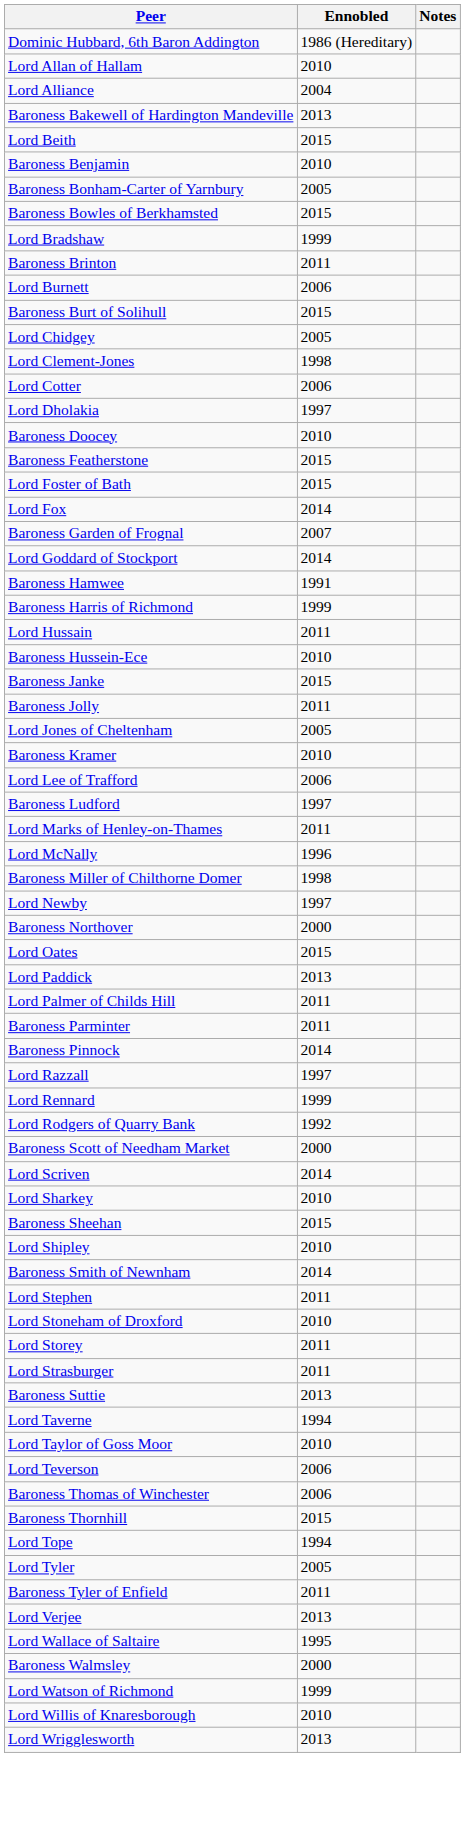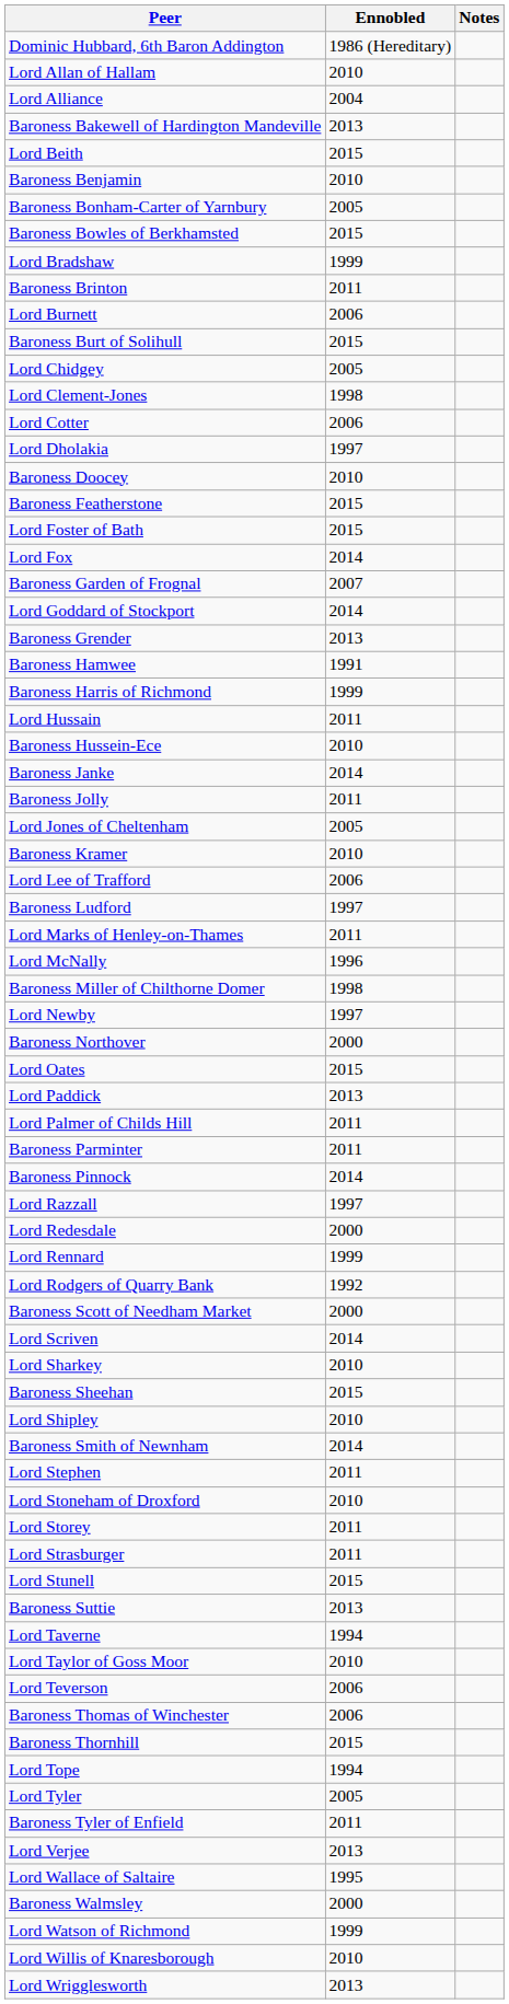 <table class="sortable wikitable">
 <tr>
 <th><a href='#'>Peer</a></th>
 <th>Ennobled</th>
 <th>Notes</th>
 </tr>
 <tr>
 <td><a href='#'>Dominic Hubbard, 6th Baron Addington</a></td>
 <td>1986 (Hereditary)</td>
 <td></td>
 </tr>
 <tr>
 <td><a href='#'>Lord Allan of Hallam</a></td>
 <td>2010</td>
 <td></td>
 </tr>
 <tr>
 <td><a href='#'>Lord Alliance</a></td>
 <td>2004</td>
 <td></td>
 </tr>
 <tr>
 <td><a href='#'>Baroness Bakewell of Hardington Mandeville</a></td>
 <td>2013</td>
 <td></td>
 </tr>
 <tr>
 <td><a href='#'>Lord Beith</a></td>
 <td>2015</td>
 <td></td>
 </tr>
 <tr>
 <td><a href='#'>Baroness Benjamin</a></td>
 <td>2010</td>
 <td></td>
 </tr>
 <tr>
 <td><a href='#'>Baroness Bonham-Carter of Yarnbury</a></td>
 <td>2005</td>
 <td></td>
 </tr>
 <tr>
 <td><a href='#'>Baroness Bowles of Berkhamsted</a></td>
 <td>2015</td>
 <td></td>
 </tr>
 <tr>
 <td><a href='#'>Lord Bradshaw</a></td>
 <td>1999</td>
 <td></td>
 </tr>
 <tr>
 <td><a href='#'>Baroness Brinton</a></td>
 <td>2011</td>
 <td></td>
 </tr>
 <tr>
 <td><a href='#'>Lord Burnett</a></td>
 <td>2006</td>
 <td></td>
 </tr>
 <tr>
 <td><a href='#'>Baroness Burt of Solihull</a></td>
 <td>2015</td>
 <td></td>
 </tr>
 <tr>
 <td><a href='#'>Lord Chidgey</a></td>
 <td>2005</td>
 <td></td>
 </tr>
 <tr>
 <td><a href='#'>Lord Clement-Jones</a></td>
 <td>1998</td>
 <td></td>
 </tr>
 <tr>
 <td><a href='#'>Lord Cotter</a></td>
 <td>2006</td>
 <td></td>
 </tr>
 <tr>
 <td><a href='#'>Lord Dholakia</a></td>
 <td>1997</td>
 <td></td>
 </tr>
 <tr>
 <td><a href='#'>Baroness Doocey</a></td>
 <td>2010</td>
 <td></td>
 </tr>
 <tr>
 <td><a href='#'>Baroness Featherstone</a></td>
 <td>2015</td>
 <td></td>
 </tr>
 <tr>
 <td><a href='#'>Lord Foster of Bath</a></td>
 <td>2015</td>
 <td></td>
 </tr>
 <tr>
 <td><a href='#'>Lord Fox</a></td>
 <td>2014</td>
 <td></td>
 </tr>
 <tr>
 <td><a href='#'>Baroness Garden of Frognal</a></td>
 <td>2007</td>
 <td></td>
 </tr>
 <tr>
 <td><a href='#'>Lord Goddard of Stockport</a></td>
 <td>2014</td>
 <td></td>
 </tr>
 <tr>
+<td><a href='#'>Baroness Grender</a></td>
+<td>2013</td>
+<td></td>
+</tr>
+<tr>
 <td><a href='#'>Baroness Hamwee</a></td>
 <td>1991</td>
 <td></td>
 </tr>
 <tr>
 <td><a href='#'>Baroness Harris of Richmond</a></td>
 <td>1999</td>
 <td></td>
 </tr>
 <tr>
 <td><a href='#'>Lord Hussain</a></td>
 <td>2011</td>
 <td></td>
 </tr>
 <tr>
 <td><a href='#'>Baroness Hussein-Ece</a></td>
 <td>2010</td>
 <td></td>
 </tr>
 <tr>
 <td><a href='#'>Baroness Janke</a></td>
-<td>2015</td>
+<td>2014</td>
 <td></td>
 </tr>
 <tr>
 <td><a href='#'>Baroness Jolly</a></td>
 <td>2011</td>
 <td></td>
 </tr>
 <tr>
 <td><a href='#'>Lord Jones of Cheltenham</a></td>
 <td>2005</td>
 <td></td>
 </tr>
 <tr>
 <td><a href='#'>Baroness Kramer</a></td>
 <td>2010</td>
 <td></td>
 </tr>
 <tr>
 <td><a href='#'>Lord Lee of Trafford</a></td>
 <td>2006</td>
 <td></td>
 </tr>
 <tr>
 <td><a href='#'>Baroness Ludford</a></td>
 <td>1997</td>
 <td></td>
 </tr>
 <tr>
 <td><a href='#'>Lord Marks of Henley-on-Thames</a></td>
 <td>2011</td>
 <td></td>
 </tr>
 <tr>
 <td><a href='#'>Lord McNally</a></td>
 <td>1996</td>
 <td></td>
 </tr>
 <tr>
 <td><a href='#'>Baroness Miller of Chilthorne Domer</a></td>
 <td>1998</td>
 <td></td>
 </tr>
 <tr>
 <td><a href='#'>Lord Newby</a></td>
 <td>1997</td>
 <td></td>
 </tr>
 <tr>
 <td><a href='#'>Baroness Northover</a></td>
 <td>2000</td>
 <td></td>
 </tr>
 <tr>
 <td><a href='#'>Lord Oates</a></td>
 <td>2015</td>
 <td></td>
 </tr>
 <tr>
 <td><a href='#'>Lord Paddick</a></td>
 <td>2013</td>
 <td></td>
 </tr>
 <tr>
 <td><a href='#'>Lord Palmer of Childs Hill</a></td>
 <td>2011</td>
 <td></td>
 </tr>
 <tr>
 <td><a href='#'>Baroness Parminter</a></td>
 <td>2011</td>
 <td></td>
 </tr>
 <tr>
 <td><a href='#'>Baroness Pinnock</a></td>
 <td>2014</td>
 <td></td>
 </tr>
 <tr>
 <td><a href='#'>Lord Razzall</a></td>
 <td>1997</td>
 <td></td>
 </tr>
 <tr>
+<td><a href='#'>Lord Redesdale</a></td>
+<td>2000</td>
+<td></td>
+</tr>
+<tr>
 <td><a href='#'>Lord Rennard</a></td>
 <td>1999</td>
 <td></td>
 </tr>
 <tr>
 <td><a href='#'>Lord Rodgers of Quarry Bank</a></td>
 <td>1992</td>
 <td></td>
 </tr>
 <tr>
 <td><a href='#'>Baroness Scott of Needham Market</a></td>
 <td>2000</td>
 <td></td>
 </tr>
 <tr>
 <td><a href='#'>Lord Scriven</a></td>
 <td>2014</td>
 <td></td>
 </tr>
 <tr>
 <td><a href='#'>Lord Sharkey</a></td>
 <td>2010</td>
 <td></td>
 </tr>
 <tr>
 <td><a href='#'>Baroness Sheehan</a></td>
 <td>2015</td>
 <td></td>
 </tr>
 <tr>
 <td><a href='#'>Lord Shipley</a></td>
 <td>2010</td>
 <td></td>
 </tr>
 <tr>
 <td><a href='#'>Baroness Smith of Newnham</a></td>
 <td>2014</td>
 <td></td>
 </tr>
 <tr>
 <td><a href='#'>Lord Stephen</a></td>
 <td>2011</td>
 <td></td>
 </tr>
 <tr>
 <td><a href='#'>Lord Stoneham of Droxford</a></td>
 <td>2010</td>
 <td></td>
 </tr>
 <tr>
 <td><a href='#'>Lord Storey</a></td>
 <td>2011</td>
 <td></td>
 </tr>
 <tr>
 <td><a href='#'>Lord Strasburger</a></td>
 <td>2011</td>
+<td></td>
+</tr>
+<tr>
+<td><a href='#'>Lord Stunell</a></td>
+<td>2015</td>
 <td></td>
 </tr>
 <tr>
 <td><a href='#'>Baroness Suttie</a></td>
 <td>2013</td>
 <td></td>
 </tr>
 <tr>
 <td><a href='#'>Lord Taverne</a></td>
 <td>1994</td>
 <td></td>
 </tr>
 <tr>
 <td><a href='#'>Lord Taylor of Goss Moor</a></td>
 <td>2010</td>
 <td></td>
 </tr>
 <tr>
 <td><a href='#'>Lord Teverson</a></td>
 <td>2006</td>
 <td></td>
 </tr>
 <tr>
 <td><a href='#'>Baroness Thomas of Winchester</a></td>
 <td>2006</td>
 <td></td>
 </tr>
 <tr>
 <td><a href='#'>Baroness Thornhill</a></td>
 <td>2015</td>
 <td></td>
 </tr>
 <tr>
 <td><a href='#'>Lord Tope</a></td>
 <td>1994</td>
 <td></td>
 </tr>
 <tr>
 <td><a href='#'>Lord Tyler</a></td>
 <td>2005</td>
 <td></td>
 </tr>
 <tr>
 <td><a href='#'>Baroness Tyler of Enfield</a></td>
 <td>2011</td>
 <td></td>
 </tr>
 <tr>
 <td><a href='#'>Lord Verjee</a></td>
 <td>2013</td>
 <td></td>
 </tr>
 <tr>
 <td><a href='#'>Lord Wallace of Saltaire</a></td>
 <td>1995</td>
 <td></td>
 </tr>
 <tr>
 <td><a href='#'>Baroness Walmsley</a></td>
 <td>2000</td>
 <td></td>
 </tr>
 <tr>
 <td><a href='#'>Lord Watson of Richmond</a></td>
 <td>1999</td>
 <td></td>
 </tr>
 <tr>
 <td><a href='#'>Lord Willis of Knaresborough</a></td>
 <td>2010</td>
 <td></td>
 </tr>
 <tr>
 <td><a href='#'>Lord Wrigglesworth</a></td>
 <td>2013</td>
 <td></td>
 </tr>
 </table>
